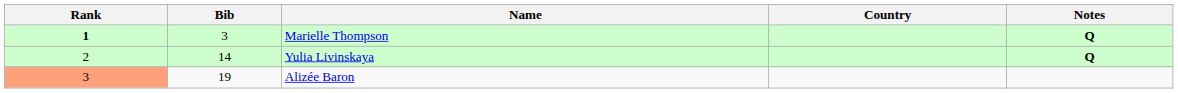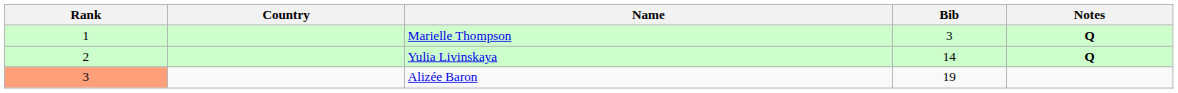 <table class="wikitable" style="text-align:center;" width=90%>
 <tr>
 <th>Rank</th>
+<th>Country</th>
+<th>Name</th>
 <th>Bib</th>
-<th>Name</th>
-<th>Country</th>
 <th>Notes</th>
 </tr>
 <tr bgcolor="ccffcc">
-<td><strong>1</strong></td>
+<td>1</td>
+<td align=left></td>
+<td align=left><a href='#'>Marielle Thompson</a></td>
 <td>3</td>
-<td align=left><a href='#'>Marielle Thompson</a></td>
-<td align=left></td>
 <td><strong>Q</strong></td>
 </tr>
 <tr bgcolor="ccffcc">
 <td>2</td>
+<td align=left></td>
+<td align=left><a href='#'>Yulia Livinskaya</a></td>
 <td>14</td>
-<td align=left><a href='#'>Yulia Livinskaya</a></td>
-<td align=left></td>
 <td><strong>Q</strong></td>
 </tr>
 <tr>
 <td style="background: lightsalmon;">3</td>
+<td align=left></td>
+<td align=left><a href='#'>Alizée Baron</a></td>
 <td>19</td>
-<td align=left><a href='#'>Alizée Baron</a></td>
-<td align=left></td>
 <td></td>
 </tr>
 </table>
